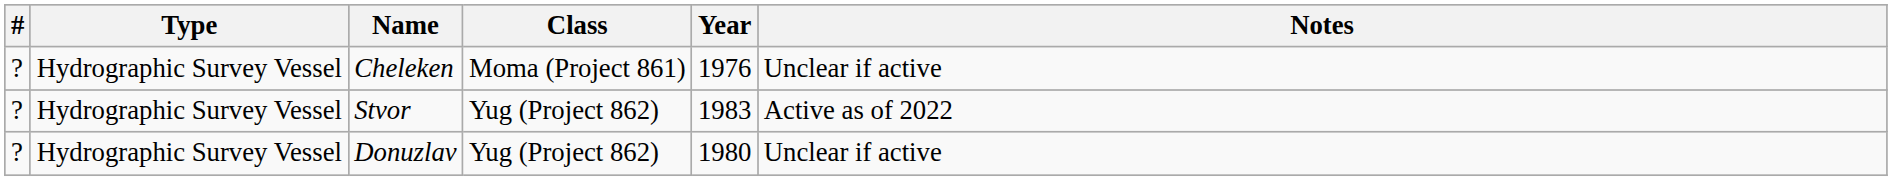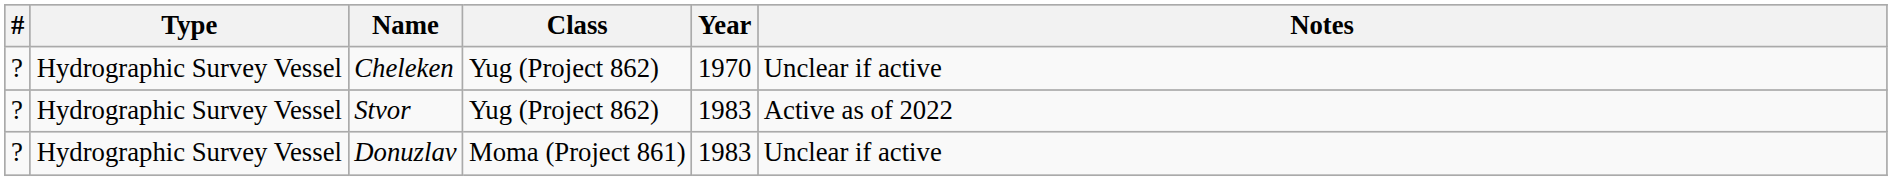 <table class="wikitable">
 <tr>
 <th>#</th>
 <th>Type</th>
 <th>Name</th>
 <th>Class</th>
 <th>Year</th>
 <th style="width:60%">Notes</th>
 </tr>
 <tr>
 <td>?</td>
 <td>Hydrographic Survey Vessel</td>
 <td><em>Cheleken</em></td>
-<td>Moma (Project 861)</td>
-<td>1976</td>
+<td>Yug (Project 862)</td>
+<td>1970</td>
 <td>Unclear if active</td>
 </tr>
 <tr>
 <td>?</td>
 <td>Hydrographic Survey Vessel</td>
 <td><em>Stvor</em></td>
 <td>Yug (Project 862)</td>
 <td>1983</td>
 <td>Active as of 2022</td>
 </tr>
 <tr>
 <td>?</td>
 <td>Hydrographic Survey Vessel</td>
 <td><em>Donuzlav</em></td>
-<td>Yug (Project 862)</td>
-<td>1980</td>
+<td>Moma (Project 861)</td>
+<td>1983</td>
 <td>Unclear if active</td>
 </tr>
 </table>
